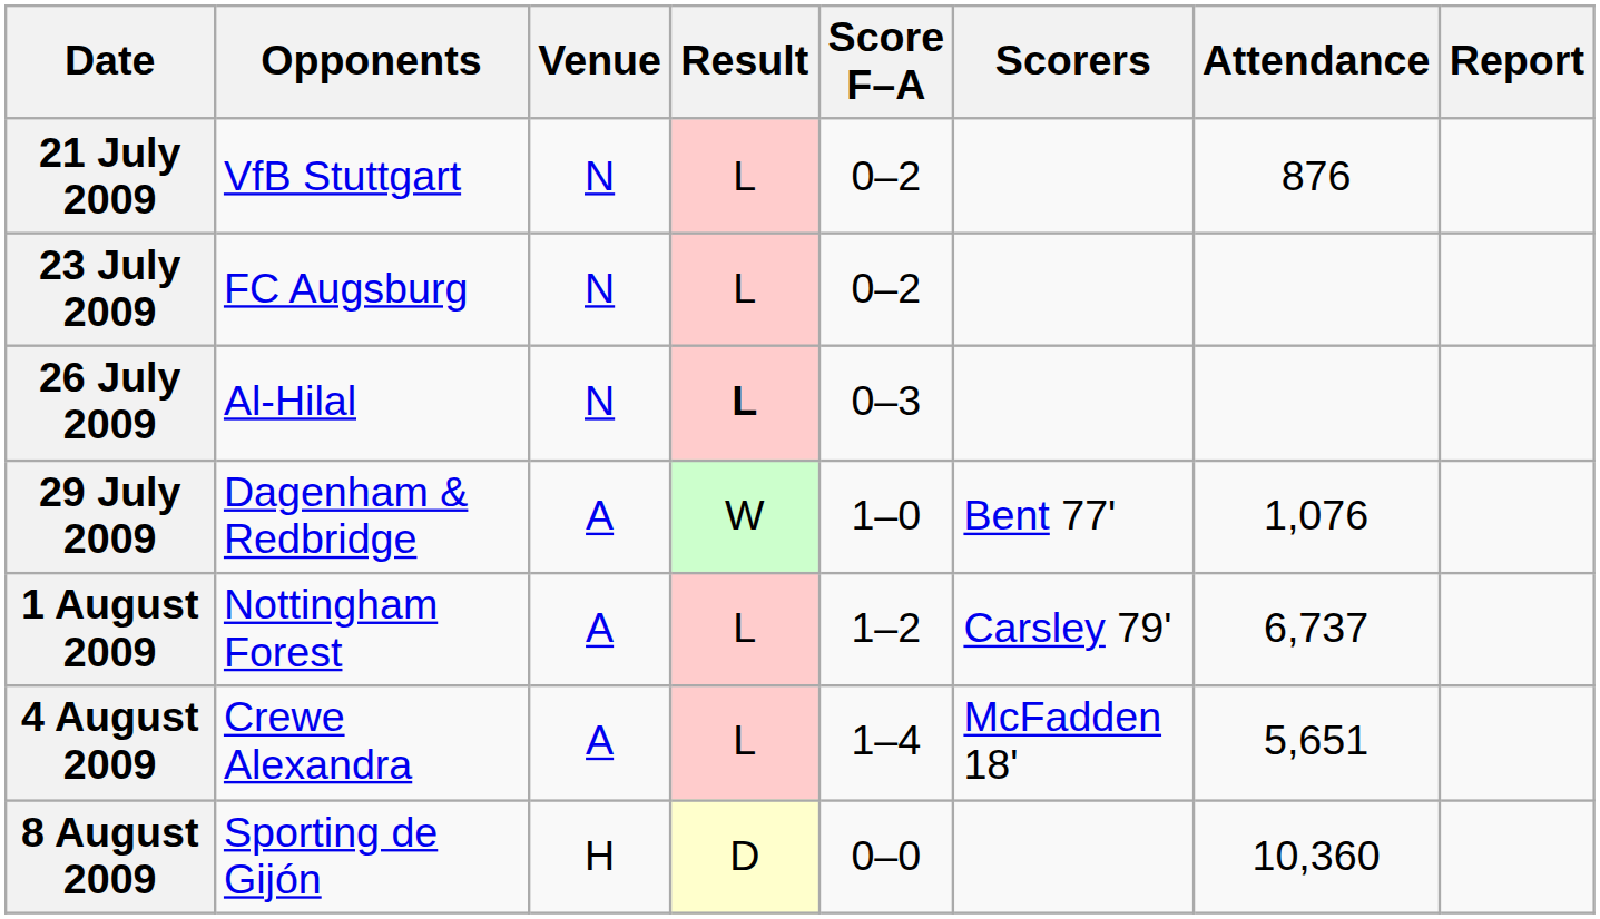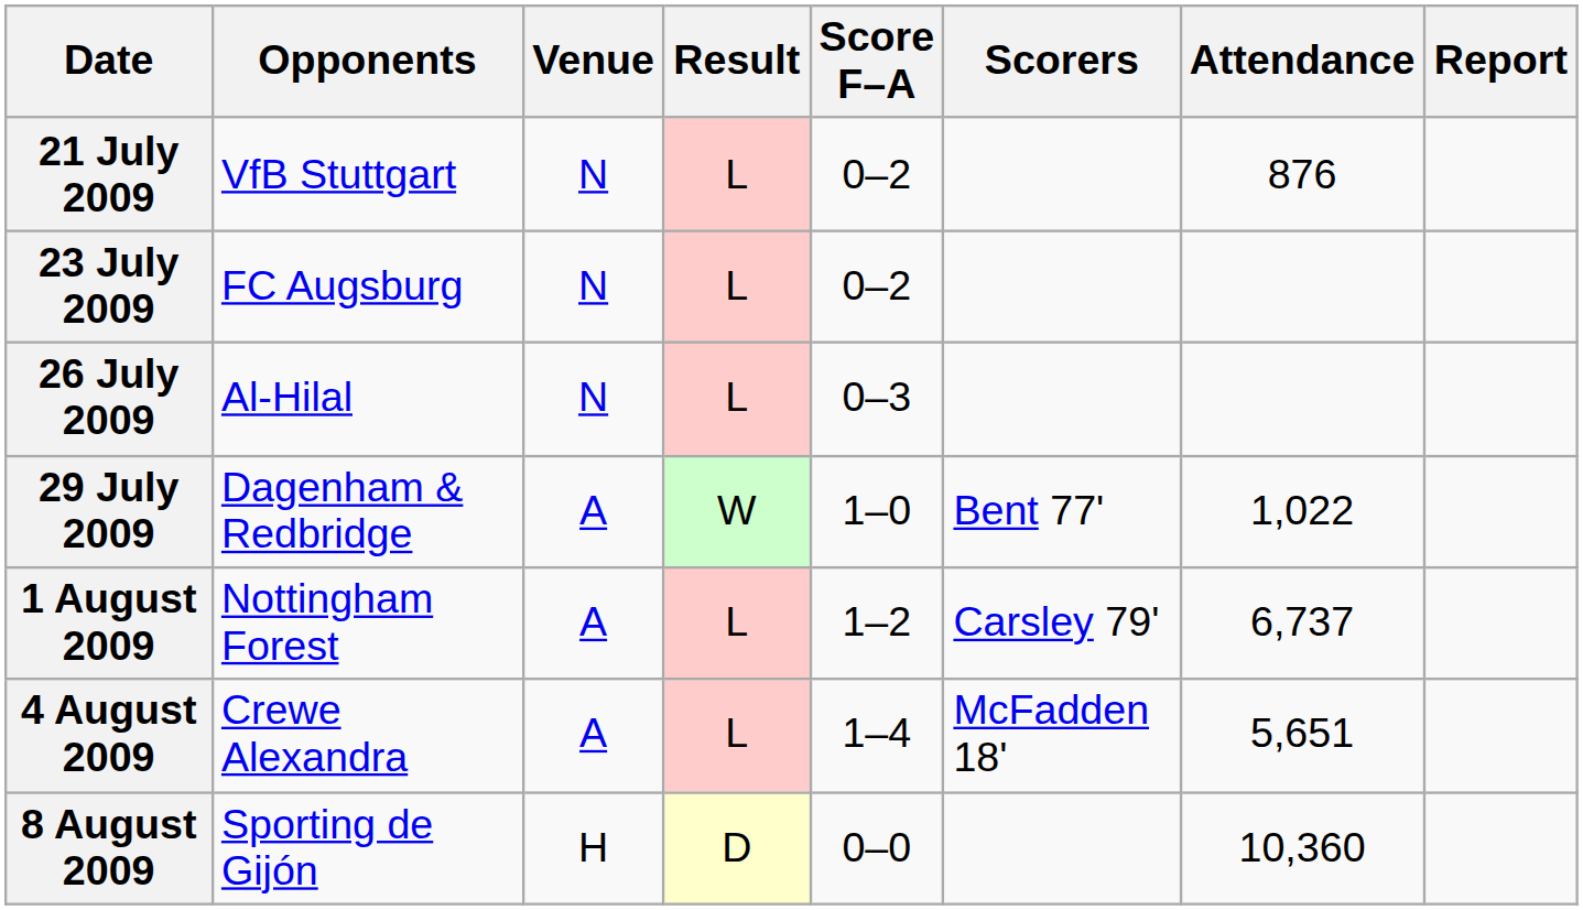 <table class="wikitable plainrowheaders" style="text-align:center">
 <tr>
 <th scope="col">Date</th>
 <th scope="col">Opponents</th>
 <th scope="col">Venue</th>
 <th scope="col">Result</th>
 <th scope="col">Score<br>F–A</th>
 <th scope="col">Scorers</th>
 <th scope="col">Attendance</th>
 <th scope="col">Report</th>
 </tr>
 <tr>
 <th scope="row">21 July 2009</th>
 <td align="left"><a href='#'>VfB Stuttgart</a></td>
 <td><a href='#'>N</a></td>
 <td style="background:#fcc">L</td>
 <td>0–2</td>
 <td></td>
 <td>876</td>
 <td></td>
 </tr>
 <tr>
 <th scope="row">23 July 2009</th>
 <td align="left"><a href='#'>FC Augsburg</a></td>
 <td><a href='#'>N</a></td>
 <td style="background:#fcc">L</td>
 <td>0–2</td>
 <td></td>
 <td></td>
 <td></td>
 </tr>
 <tr>
 <th scope="row">26 July 2009</th>
 <td align="left"><a href='#'>Al-Hilal</a></td>
 <td><a href='#'>N</a></td>
-<td style="background:#fcc"><strong>L</strong></td>
+<td style="background:#fcc">L</td>
 <td>0–3</td>
 <td></td>
 <td></td>
 <td></td>
 </tr>
 <tr>
 <th scope="row">29 July 2009</th>
 <td align="left"><a href='#'>Dagenham & Redbridge</a></td>
 <td><a href='#'>A</a></td>
 <td style="background:#cfc">W</td>
 <td>1–0</td>
 <td align="left"><a href='#'>Bent</a> 77'</td>
-<td>1,076</td>
+<td>1,022</td>
 <td></td>
 </tr>
 <tr>
 <th scope="row">1 August 2009</th>
 <td align="left"><a href='#'>Nottingham Forest</a></td>
 <td><a href='#'>A</a></td>
 <td style="background:#fcc">L</td>
 <td>1–2</td>
 <td align="left"><a href='#'>Carsley</a> 79'</td>
 <td>6,737</td>
 <td></td>
 </tr>
 <tr>
 <th scope="row">4 August 2009</th>
 <td align="left"><a href='#'>Crewe Alexandra</a></td>
 <td><a href='#'>A</a></td>
 <td style="background:#fcc">L</td>
 <td>1–4</td>
 <td align="left"><a href='#'>McFadden</a> 18'</td>
 <td>5,651</td>
 <td></td>
 </tr>
 <tr>
 <th scope="row">8 August 2009</th>
 <td align="left"><a href='#'>Sporting de Gijón</a></td>
 <td>H</td>
 <td style="background:#ffc">D</td>
 <td>0–0</td>
 <td></td>
 <td>10,360</td>
 <td></td>
 </tr>
 </table>
